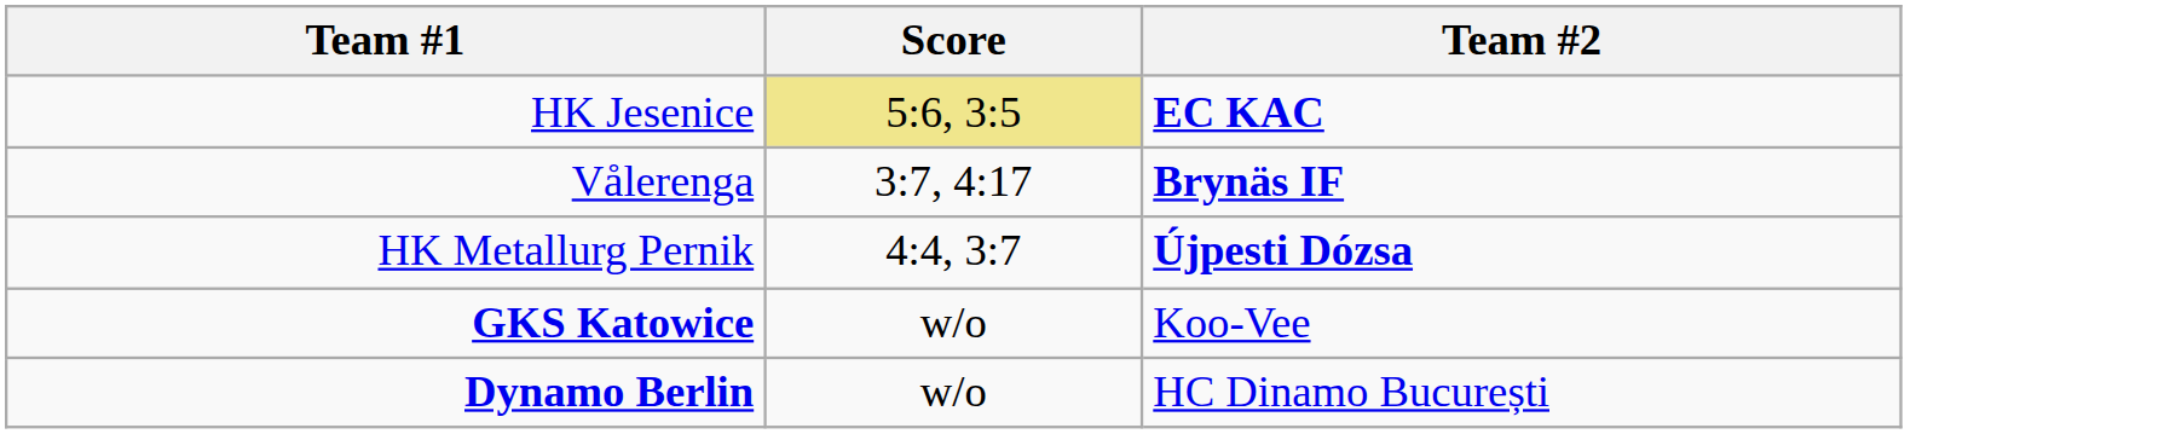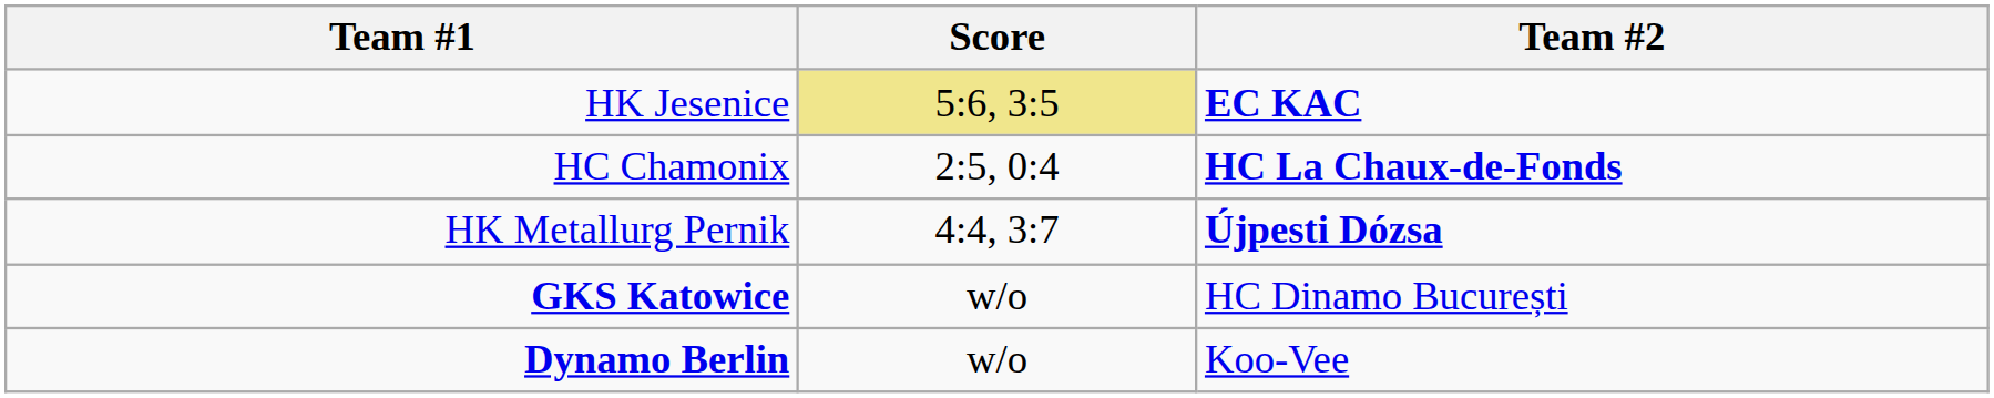 <table class="wikitable" style="text-align: center;">
 <tr>
 <th width=22%>Team #1</th>
 <th width=11%>Score</th>
 <th width=22%>Team #2</th>
 </tr>
 <tr>
 <td style="text-align: right;"><a href='#'>HK Jesenice</a> </td>
 <td style="background: khaki;">5:6, 3:5</td>
 <td style="text-align: left;"> <strong><a href='#'>EC KAC</a></strong></td>
 </tr>
 <tr>
-<td style="text-align: right;"><a href='#'>Vålerenga</a> </td>
-<td>3:7, 4:17</td>
-<td style="text-align: left;"> <strong><a href='#'>Brynäs IF</a></strong></td>
+<td style="text-align: right;"><a href='#'>HC Chamonix</a> </td>
+<td>2:5, 0:4</td>
+<td style="text-align: left;"> <strong><a href='#'>HC La Chaux-de-Fonds</a></strong></td>
 </tr>
 <tr>
 <td style="text-align: right;"><a href='#'>HK Metallurg Pernik</a>  </td>
 <td>4:4, 3:7</td>
 <td style="text-align: left;"> <strong><a href='#'>Újpesti Dózsa</a></strong></td>
 </tr>
 <tr>
 <td style="text-align: right;"><strong><a href='#'>GKS Katowice</a></strong> </td>
 <td>w/o</td>
-<td style="text-align: left;"> <a href='#'>Koo-Vee</a></td>
+<td style="text-align: left;"> <a href='#'>HC Dinamo București</a></td>
 </tr>
 <tr>
 <td style="text-align: right;"><strong><a href='#'>Dynamo Berlin</a></strong> </td>
 <td>w/o</td>
-<td style="text-align: left;"> <a href='#'>HC Dinamo București</a></td>
+<td style="text-align: left;"> <a href='#'>Koo-Vee</a></td>
 </tr>
 </table>
